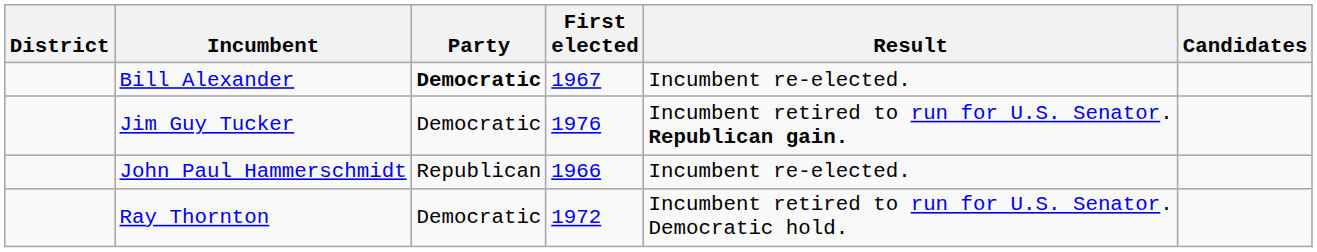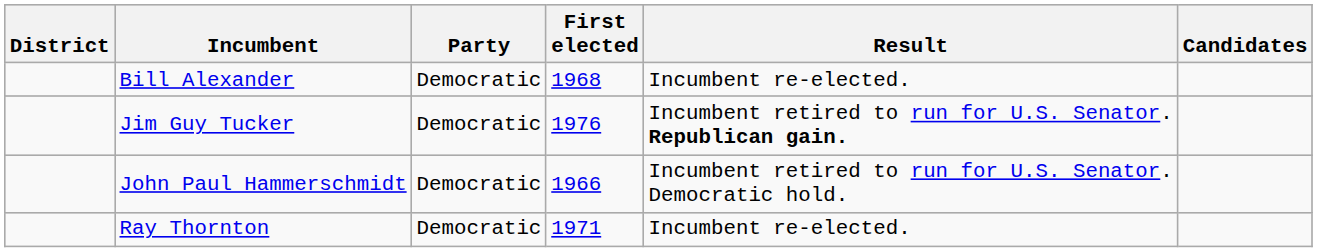 <table class=wikitable>
 <tr valign=bottom>
 <th>District</th>
 <th>Incumbent</th>
 <th>Party</th>
 <th>First<br>elected</th>
 <th>Result</th>
 <th>Candidates</th>
 </tr>
 <tr>
 <td></td>
 <td><a href='#'>Bill Alexander</a></td>
-<td><strong>Democratic</strong></td>
-<td><a href='#'>1967</a></td>
+<td>Democratic</td>
+<td><a href='#'>1968</a></td>
 <td>Incumbent re-elected.</td>
 <td nowrap></td>
 </tr>
 <tr>
 <td></td>
 <td><a href='#'>Jim Guy Tucker</a></td>
 <td>Democratic</td>
 <td><a href='#'>1976</a></td>
 <td>Incumbent retired to <a href='#'>run for U.S. Senator</a>.<br><strong>Republican gain.</strong></td>
 <td nowrap></td>
 </tr>
 <tr>
 <td></td>
 <td><a href='#'>John Paul Hammerschmidt</a></td>
-<td>Republican</td>
+<td>Democratic</td>
 <td><a href='#'>1966</a></td>
-<td>Incumbent re-elected.</td>
+<td>Incumbent retired to <a href='#'>run for U.S. Senator</a>.<br>Democratic hold.</td>
 <td nowrap></td>
 </tr>
 <tr>
 <td></td>
 <td><a href='#'>Ray Thornton</a></td>
 <td>Democratic</td>
-<td><a href='#'>1972</a></td>
-<td>Incumbent retired to <a href='#'>run for U.S. Senator</a>.<br>Democratic hold.</td>
+<td><a href='#'>1971</a></td>
+<td>Incumbent re-elected.</td>
 <td nowrap></td>
 </tr>
 </table>
